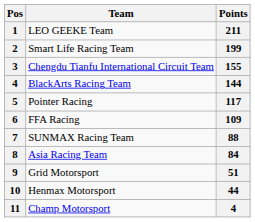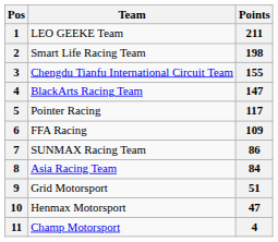 <table class="wikitable" style="font-size: 85%">
 <tr>
 <th>Pos</th>
 <th>Team</th>
 <th>Points</th>
 </tr>
 <tr>
 <th>1</th>
 <td> LEO GEEKE Team</td>
 <th>211</th>
 </tr>
 <tr>
 <th>2</th>
 <td> Smart Life Racing Team</td>
-<th>199</th>
+<th>198</th>
 </tr>
 <tr>
 <th>3</th>
 <td> <a href='#'>Chengdu Tianfu International Circuit Team</a></td>
 <th>155</th>
 </tr>
 <tr>
 <th>4</th>
 <td> <a href='#'>BlackArts Racing Team</a></td>
-<th>144</th>
+<th>147</th>
 </tr>
 <tr>
 <th>5</th>
 <td> Pointer Racing</td>
 <th>117</th>
 </tr>
 <tr>
 <th>6</th>
 <td> FFA Racing</td>
 <th>109</th>
 </tr>
 <tr>
 <th>7</th>
 <td> SUNMAX Racing Team</td>
-<th>88</th>
+<th>86</th>
 </tr>
 <tr>
 <th>8</th>
 <td> <a href='#'>Asia Racing Team</a></td>
 <th>84</th>
 </tr>
 <tr>
 <th>9</th>
 <td> Grid Motorsport</td>
 <th>51</th>
 </tr>
 <tr>
 <th>10</th>
 <td> Henmax Motorsport</td>
-<th>44</th>
+<th>47</th>
 </tr>
 <tr>
 <th>11</th>
 <td> <a href='#'>Champ Motorsport</a></td>
 <th>4</th>
 </tr>
 </table>
